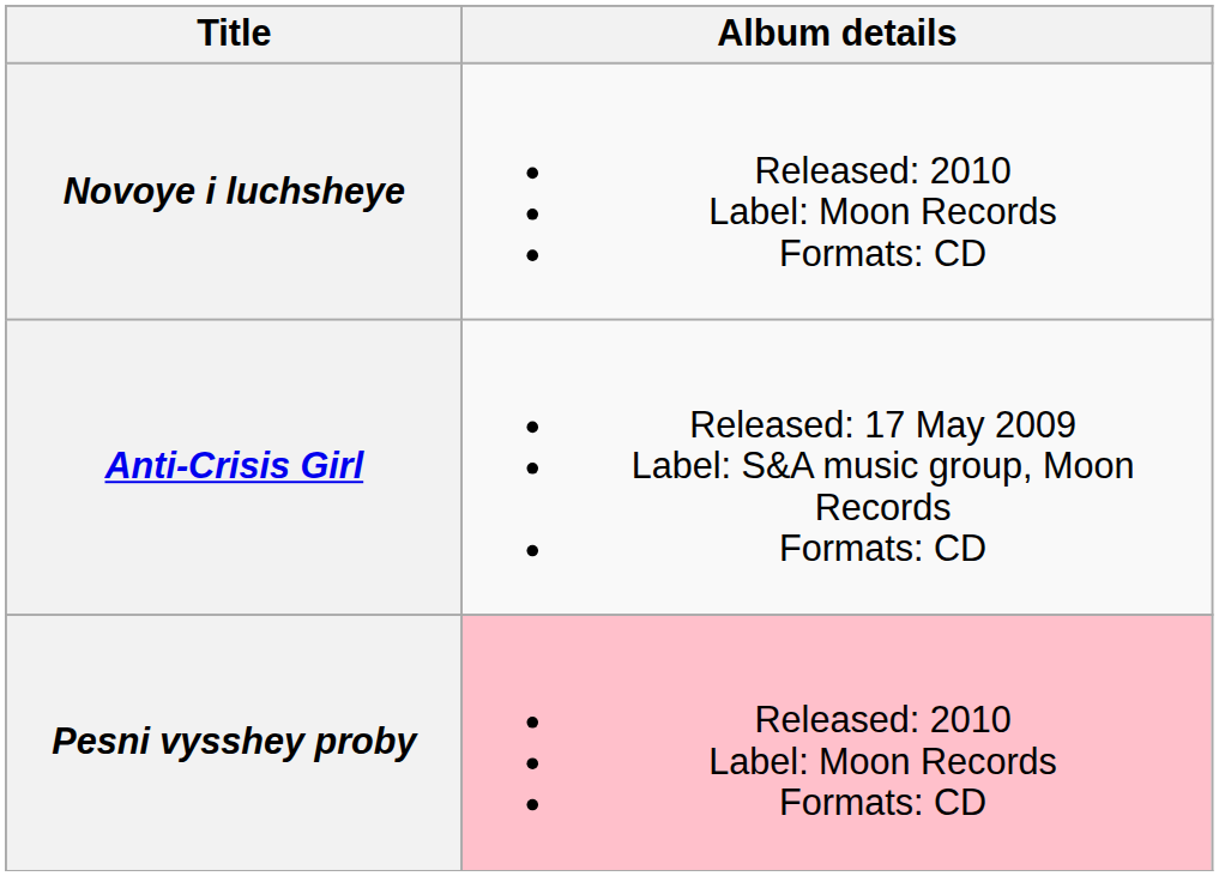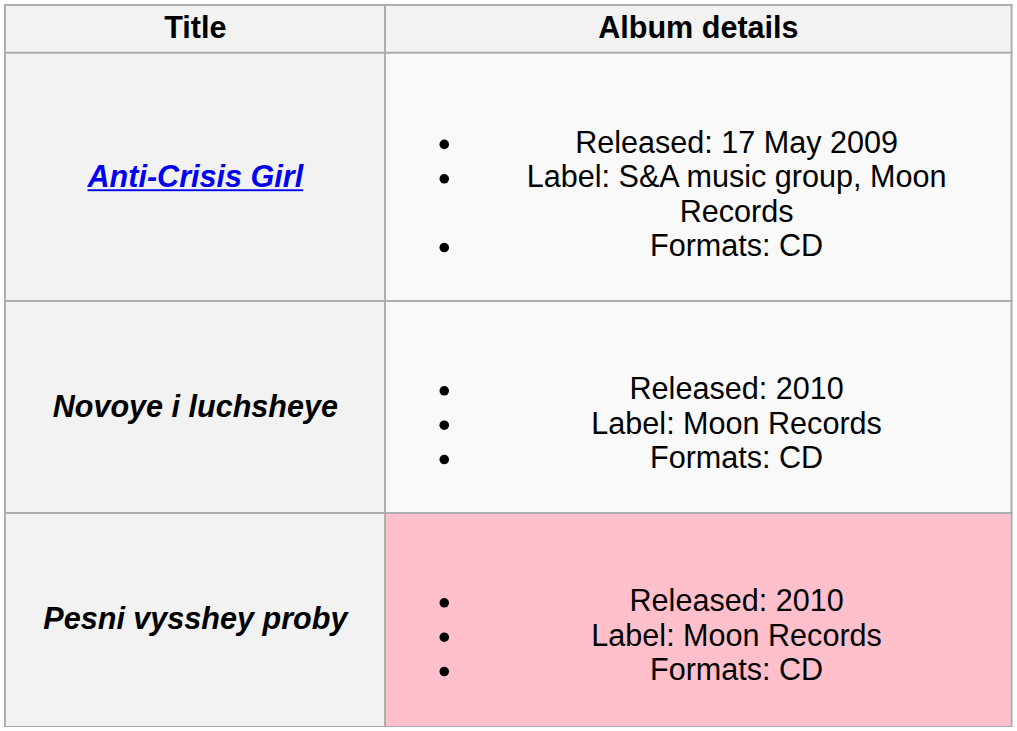 <table class="wikitable plainrowheaders" style="text-align:center;">
 <tr>
 <th style="width:12em;">Title</th>
 <th style="width:20em;">Album details</th>
 </tr>
 <tr>
+<th scope="row"><em><a href='#'>Anti-Crisis Girl</a></em></th>
+<td><br><ul><li>Released: 17 May 2009</li><li>Label: S&A music group, Moon Records</li><li>Formats: CD</li></ul></td>
+</tr>
+<tr>
 <th scope="row"><em>Novoye i luchsheye</em></th>
 <td><br><ul><li>Released: 2010</li><li>Label: Moon Records</li><li>Formats: CD</li></ul></td>
-</tr>
-<tr>
-<th scope="row"><em><a href='#'>Anti-Crisis Girl</a></em></th>
-<td><br><ul><li>Released: 17 May 2009</li><li>Label: S&A music group, Moon Records</li><li>Formats: CD</li></ul></td>
 </tr>
 <tr>
 <th scope="row"><em>Pesni vysshey proby</em></th>
 <td style="background: pink;"><br><ul><li>Released: 2010</li><li>Label: Moon Records</li><li>Formats: CD</li></ul></td>
 </tr>
 </table>
